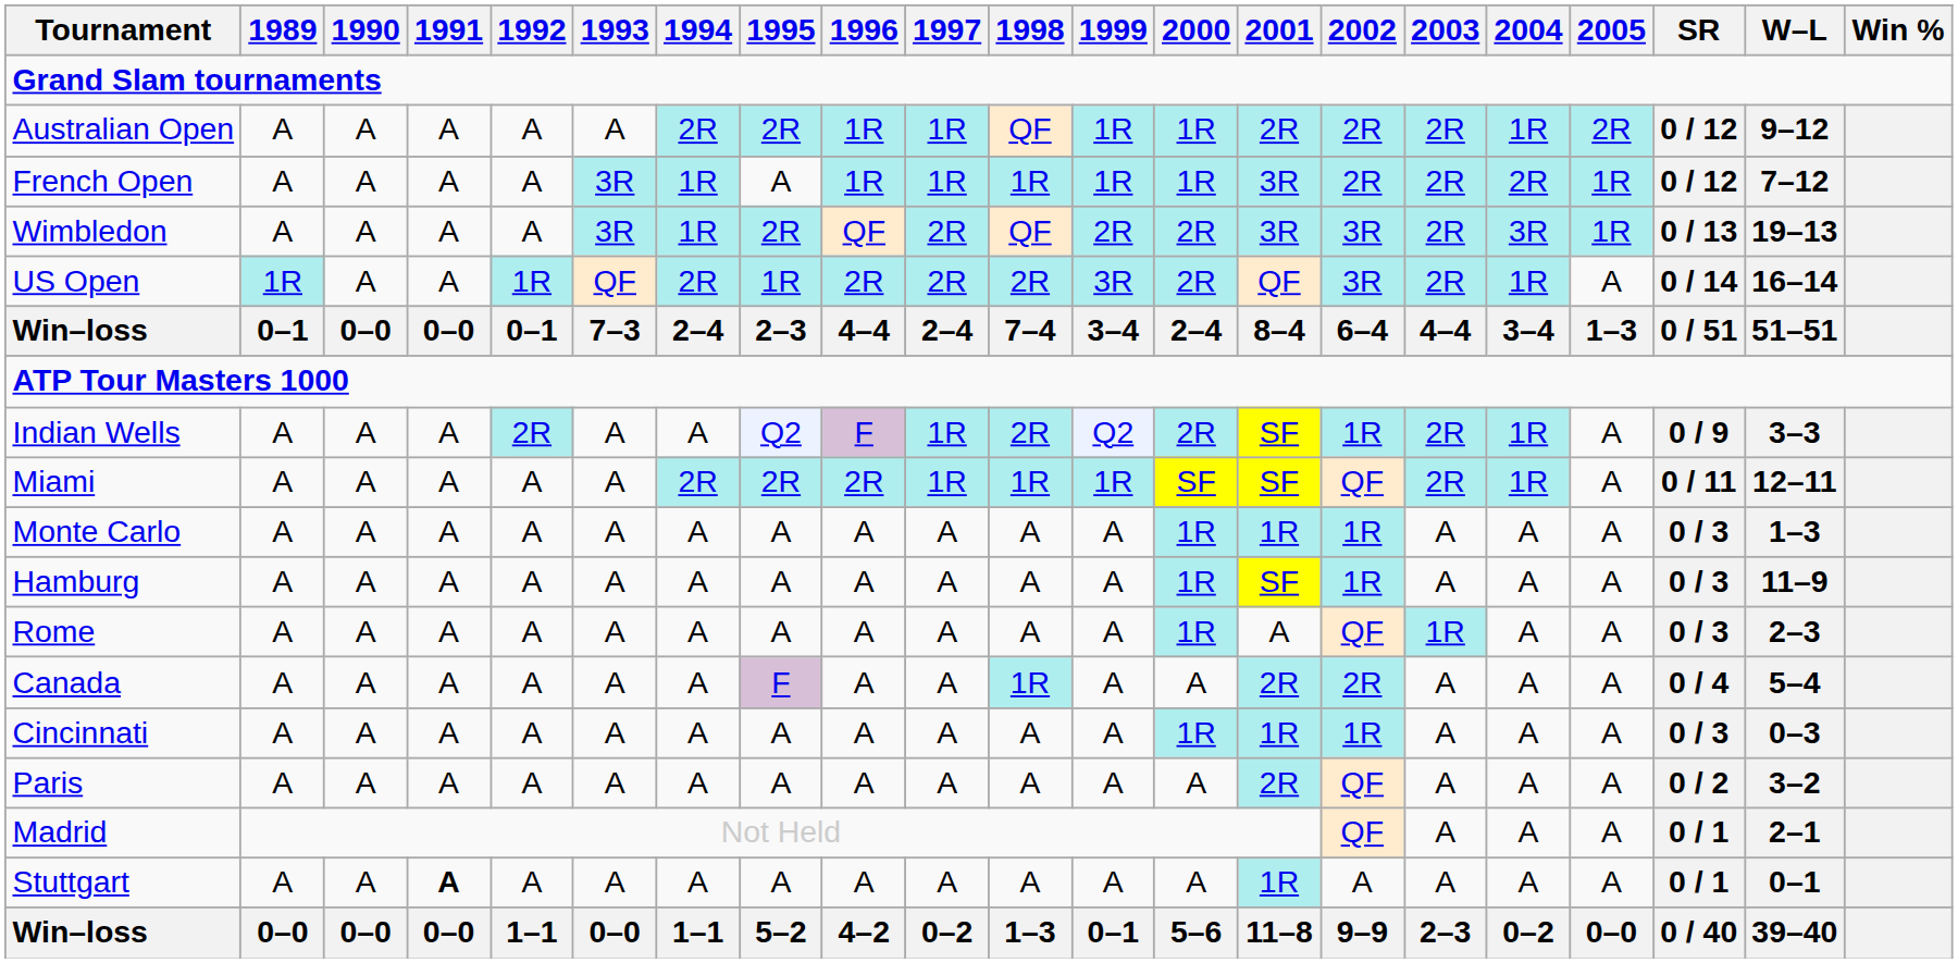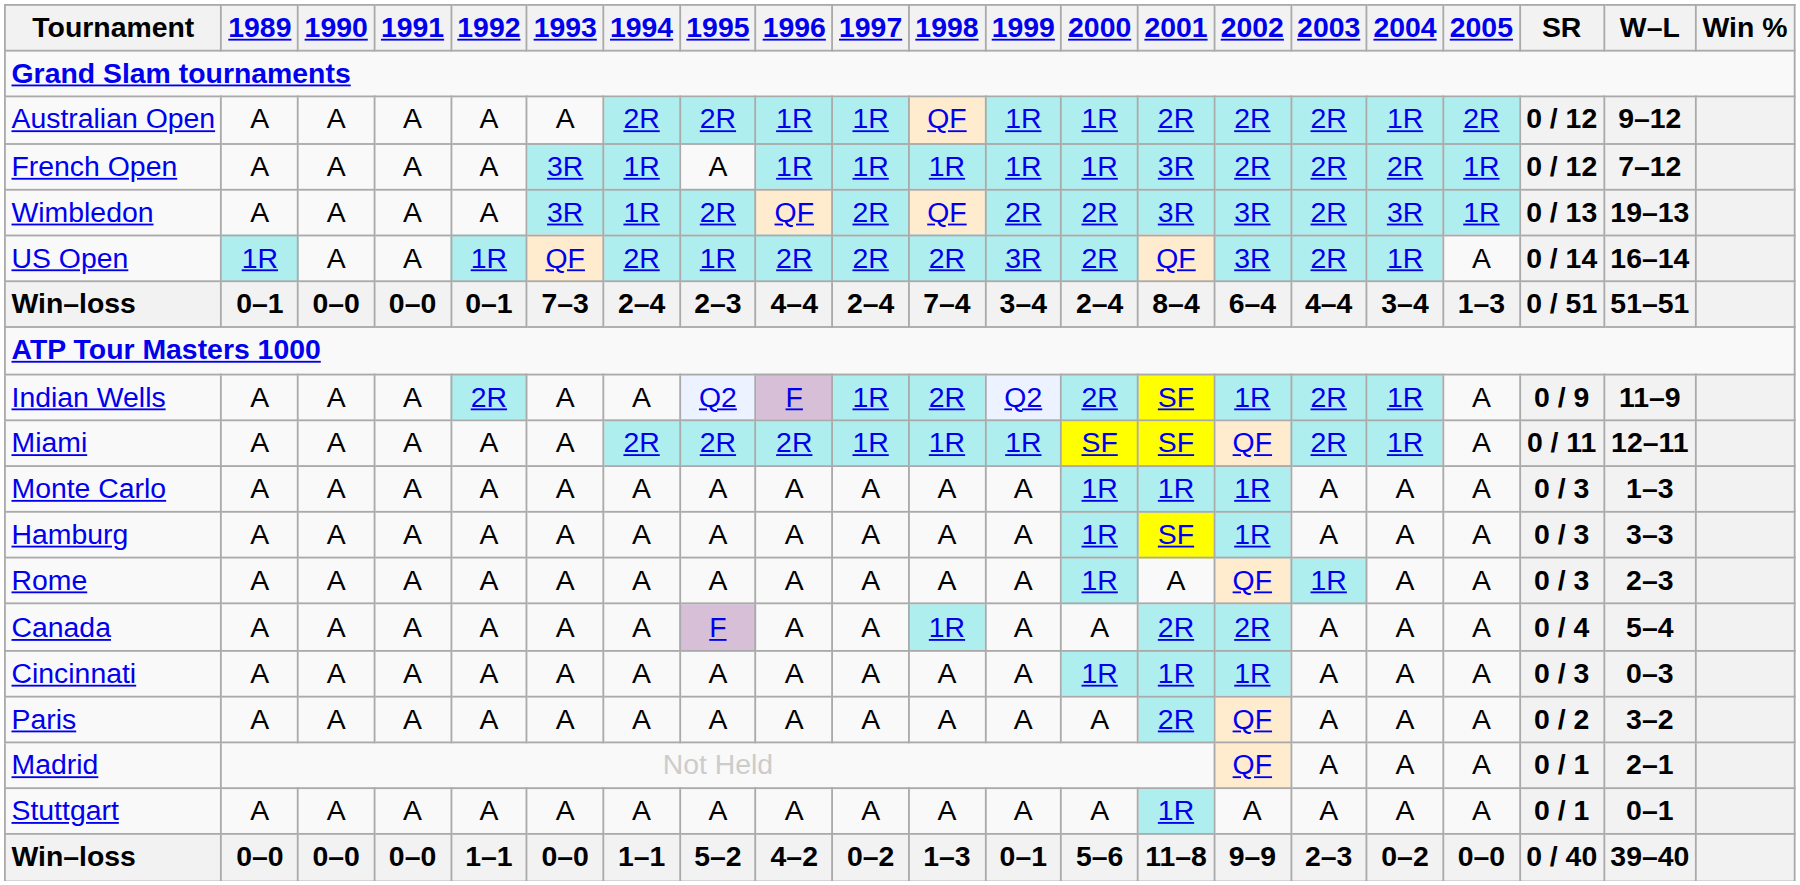 <table class=wikitable style=text-align:center;font-size:97%>
 <tr>
 <th>Tournament</th>
 <th><a href='#'>1989</a></th>
 <th><a href='#'>1990</a></th>
 <th><a href='#'>1991</a></th>
 <th><a href='#'>1992</a></th>
 <th><a href='#'>1993</a></th>
 <th><a href='#'>1994</a></th>
 <th><a href='#'>1995</a></th>
 <th><a href='#'>1996</a></th>
 <th><a href='#'>1997</a></th>
 <th><a href='#'>1998</a></th>
 <th><a href='#'>1999</a></th>
 <th><a href='#'>2000</a></th>
 <th><a href='#'>2001</a></th>
 <th><a href='#'>2002</a></th>
 <th><a href='#'>2003</a></th>
 <th><a href='#'>2004</a></th>
 <th><a href='#'>2005</a></th>
 <th>SR</th>
 <th>W–L</th>
 <th>Win %</th>
 </tr>
 <tr>
 <td colspan=23 align=left><strong><a href='#'>Grand Slam tournaments</a></strong></td>
 </tr>
 <tr>
 <td align=left><a href='#'>Australian Open</a></td>
 <td>A</td>
 <td>A</td>
 <td>A</td>
 <td>A</td>
 <td>A</td>
 <td bgcolor=afeeee><a href='#'>2R</a></td>
 <td bgcolor=afeeee><a href='#'>2R</a></td>
 <td bgcolor=afeeee><a href='#'>1R</a></td>
 <td bgcolor=afeeee><a href='#'>1R</a></td>
 <td bgcolor=ffebcd><a href='#'>QF</a></td>
 <td bgcolor=afeeee><a href='#'>1R</a></td>
 <td bgcolor=afeeee><a href='#'>1R</a></td>
 <td bgcolor=afeeee><a href='#'>2R</a></td>
 <td bgcolor=afeeee><a href='#'>2R</a></td>
 <td bgcolor=afeeee><a href='#'>2R</a></td>
 <td bgcolor=afeeee><a href='#'>1R</a></td>
 <td bgcolor=afeeee><a href='#'>2R</a></td>
 <th>0 / 12</th>
 <th>9–12</th>
 <th></th>
 </tr>
 <tr>
 <td align=left><a href='#'>French Open</a></td>
 <td>A</td>
 <td>A</td>
 <td>A</td>
 <td>A</td>
 <td bgcolor=afeeee><a href='#'>3R</a></td>
 <td bgcolor=afeeee><a href='#'>1R</a></td>
 <td>A</td>
 <td bgcolor=afeeee><a href='#'>1R</a></td>
 <td bgcolor=afeeee><a href='#'>1R</a></td>
 <td bgcolor=afeeee><a href='#'>1R</a></td>
 <td bgcolor=afeeee><a href='#'>1R</a></td>
 <td bgcolor=afeeee><a href='#'>1R</a></td>
 <td bgcolor=afeeee><a href='#'>3R</a></td>
 <td bgcolor=afeeee><a href='#'>2R</a></td>
 <td bgcolor=afeeee><a href='#'>2R</a></td>
 <td bgcolor=afeeee><a href='#'>2R</a></td>
 <td bgcolor=afeeee><a href='#'>1R</a></td>
 <th>0 / 12</th>
 <th>7–12</th>
 <th></th>
 </tr>
 <tr>
 <td align=left><a href='#'>Wimbledon</a></td>
 <td>A</td>
 <td>A</td>
 <td>A</td>
 <td>A</td>
 <td bgcolor=afeeee><a href='#'>3R</a></td>
 <td bgcolor=afeeee><a href='#'>1R</a></td>
 <td bgcolor=afeeee><a href='#'>2R</a></td>
 <td bgcolor=ffebcd><a href='#'>QF</a></td>
 <td bgcolor=afeeee><a href='#'>2R</a></td>
 <td bgcolor=ffebcd><a href='#'>QF</a></td>
 <td bgcolor=afeeee><a href='#'>2R</a></td>
 <td bgcolor=afeeee><a href='#'>2R</a></td>
 <td bgcolor=afeeee><a href='#'>3R</a></td>
 <td bgcolor=afeeee><a href='#'>3R</a></td>
 <td bgcolor=afeeee><a href='#'>2R</a></td>
 <td bgcolor=afeeee><a href='#'>3R</a></td>
 <td bgcolor=afeeee><a href='#'>1R</a></td>
 <th>0 / 13</th>
 <th>19–13</th>
 <th></th>
 </tr>
 <tr>
 <td align=left><a href='#'>US Open</a></td>
 <td bgcolor=afeeee><a href='#'>1R</a></td>
 <td>A</td>
 <td>A</td>
 <td bgcolor=afeeee><a href='#'>1R</a></td>
 <td bgcolor=ffebcd><a href='#'>QF</a></td>
 <td bgcolor=afeeee><a href='#'>2R</a></td>
 <td bgcolor=afeeee><a href='#'>1R</a></td>
 <td bgcolor=afeeee><a href='#'>2R</a></td>
 <td bgcolor=afeeee><a href='#'>2R</a></td>
 <td bgcolor=afeeee><a href='#'>2R</a></td>
 <td bgcolor=afeeee><a href='#'>3R</a></td>
 <td bgcolor=afeeee><a href='#'>2R</a></td>
 <td bgcolor=ffebcd><a href='#'>QF</a></td>
 <td bgcolor=afeeee><a href='#'>3R</a></td>
 <td bgcolor=afeeee><a href='#'>2R</a></td>
 <td bgcolor=afeeee><a href='#'>1R</a></td>
 <td>A</td>
 <th>0 / 14</th>
 <th>16–14</th>
 <th></th>
 </tr>
 <tr>
 <th style=text-align:left>Win–loss</th>
 <th>0–1</th>
 <th>0–0</th>
 <th>0–0</th>
 <th>0–1</th>
 <th>7–3</th>
 <th>2–4</th>
 <th>2–3</th>
 <th>4–4</th>
 <th>2–4</th>
 <th>7–4</th>
 <th>3–4</th>
 <th>2–4</th>
 <th>8–4</th>
 <th>6–4</th>
 <th>4–4</th>
 <th>3–4</th>
 <th>1–3</th>
 <th>0 / 51</th>
 <th>51–51</th>
 <th></th>
 </tr>
 <tr>
 <td colspan=25 style=text-align:left><strong><a href='#'>ATP Tour Masters 1000</a></strong></td>
 </tr>
 <tr>
 <td align=left><a href='#'>Indian Wells</a></td>
 <td>A</td>
 <td>A</td>
 <td>A</td>
 <td bgcolor=afeeee><a href='#'>2R</a></td>
 <td>A</td>
 <td>A</td>
 <td bgcolor=ecf2ff><a href='#'>Q2</a></td>
 <td bgcolor=thistle><a href='#'>F</a></td>
 <td bgcolor=afeeee><a href='#'>1R</a></td>
 <td bgcolor=afeeee><a href='#'>2R</a></td>
 <td bgcolor=ecf2ff><a href='#'>Q2</a></td>
 <td bgcolor=afeeee><a href='#'>2R</a></td>
 <td bgcolor=yellow><a href='#'>SF</a></td>
 <td bgcolor=afeeee><a href='#'>1R</a></td>
 <td bgcolor=afeeee><a href='#'>2R</a></td>
 <td bgcolor=afeeee><a href='#'>1R</a></td>
 <td>A</td>
 <th>0 / 9</th>
-<th>3–3</th>
+<th>11–9</th>
 <th></th>
 </tr>
 <tr>
 <td align=left><a href='#'>Miami</a></td>
 <td>A</td>
 <td>A</td>
 <td>A</td>
 <td>A</td>
 <td>A</td>
 <td bgcolor=afeeee><a href='#'>2R</a></td>
 <td bgcolor=afeeee><a href='#'>2R</a></td>
 <td bgcolor=afeeee><a href='#'>2R</a></td>
 <td bgcolor=afeeee><a href='#'>1R</a></td>
 <td bgcolor=afeeee><a href='#'>1R</a></td>
 <td bgcolor=afeeee><a href='#'>1R</a></td>
 <td bgcolor=yellow><a href='#'>SF</a></td>
 <td bgcolor=yellow><a href='#'>SF</a></td>
 <td bgcolor=ffebcd><a href='#'>QF</a></td>
 <td bgcolor=afeeee><a href='#'>2R</a></td>
 <td bgcolor=afeeee><a href='#'>1R</a></td>
 <td>A</td>
 <th>0 / 11</th>
 <th>12–11</th>
 <th></th>
 </tr>
 <tr>
 <td align=left><a href='#'>Monte Carlo</a></td>
 <td>A</td>
 <td>A</td>
 <td>A</td>
 <td>A</td>
 <td>A</td>
 <td>A</td>
 <td>A</td>
 <td>A</td>
 <td>A</td>
 <td>A</td>
 <td>A</td>
 <td bgcolor=afeeee><a href='#'>1R</a></td>
 <td bgcolor=afeeee><a href='#'>1R</a></td>
 <td bgcolor=afeeee><a href='#'>1R</a></td>
 <td>A</td>
 <td>A</td>
 <td>A</td>
 <th>0 / 3</th>
 <th>1–3</th>
 <th></th>
 </tr>
 <tr>
 <td align=left><a href='#'>Hamburg</a></td>
 <td>A</td>
 <td>A</td>
 <td>A</td>
 <td>A</td>
 <td>A</td>
 <td>A</td>
 <td>A</td>
 <td>A</td>
 <td>A</td>
 <td>A</td>
 <td>A</td>
 <td bgcolor=afeeee><a href='#'>1R</a></td>
 <td bgcolor=yellow><a href='#'>SF</a></td>
 <td bgcolor=afeeee><a href='#'>1R</a></td>
 <td>A</td>
 <td>A</td>
 <td>A</td>
 <th>0 / 3</th>
-<th>11–9</th>
+<th>3–3</th>
 <th></th>
 </tr>
 <tr>
 <td align=left><a href='#'>Rome</a></td>
 <td>A</td>
 <td>A</td>
 <td>A</td>
 <td>A</td>
 <td>A</td>
 <td>A</td>
 <td>A</td>
 <td>A</td>
 <td>A</td>
 <td>A</td>
 <td>A</td>
 <td bgcolor=afeeee><a href='#'>1R</a></td>
 <td>A</td>
 <td bgcolor=ffebcd><a href='#'>QF</a></td>
 <td bgcolor=afeeee><a href='#'>1R</a></td>
 <td>A</td>
 <td>A</td>
 <th>0 / 3</th>
 <th>2–3</th>
 <th></th>
 </tr>
 <tr>
 <td align=left><a href='#'>Canada</a></td>
 <td>A</td>
 <td>A</td>
 <td>A</td>
 <td>A</td>
 <td>A</td>
 <td>A</td>
 <td bgcolor=thistle><a href='#'>F</a></td>
 <td>A</td>
 <td>A</td>
 <td bgcolor=afeeee><a href='#'>1R</a></td>
 <td>A</td>
 <td>A</td>
 <td bgcolor=afeeee><a href='#'>2R</a></td>
 <td bgcolor=afeeee><a href='#'>2R</a></td>
 <td>A</td>
 <td>A</td>
 <td>A</td>
 <th>0 / 4</th>
 <th>5–4</th>
 <th></th>
 </tr>
 <tr>
 <td align=left><a href='#'>Cincinnati</a></td>
 <td>A</td>
 <td>A</td>
 <td>A</td>
 <td>A</td>
 <td>A</td>
 <td>A</td>
 <td>A</td>
 <td>A</td>
 <td>A</td>
 <td>A</td>
 <td>A</td>
 <td bgcolor=afeeee><a href='#'>1R</a></td>
 <td bgcolor=afeeee><a href='#'>1R</a></td>
 <td bgcolor=afeeee><a href='#'>1R</a></td>
 <td>A</td>
 <td>A</td>
 <td>A</td>
 <th>0 / 3</th>
 <th>0–3</th>
 <th></th>
 </tr>
 <tr>
 <td align=left><a href='#'>Paris</a></td>
 <td>A</td>
 <td>A</td>
 <td>A</td>
 <td>A</td>
 <td>A</td>
 <td>A</td>
 <td>A</td>
 <td>A</td>
 <td>A</td>
 <td>A</td>
 <td>A</td>
 <td>A</td>
 <td bgcolor=afeeee><a href='#'>2R</a></td>
 <td bgcolor=ffebcd><a href='#'>QF</a></td>
 <td>A</td>
 <td>A</td>
 <td>A</td>
 <th>0 / 2</th>
 <th>3–2</th>
 <th></th>
 </tr>
 <tr>
 <td align=left><a href='#'>Madrid</a></td>
 <td colspan=13 style=color:#cccccc>Not Held</td>
 <td bgcolor=ffebcd><a href='#'>QF</a></td>
 <td>A</td>
 <td>A</td>
 <td>A</td>
 <th>0 / 1</th>
 <th>2–1</th>
 <th></th>
 </tr>
 <tr>
 <td align=left><a href='#'>Stuttgart</a></td>
 <td>A</td>
 <td>A</td>
-<td><strong>A</strong></td>
+<td>A</td>
 <td>A</td>
 <td>A</td>
 <td>A</td>
 <td>A</td>
 <td>A</td>
 <td>A</td>
 <td>A</td>
 <td>A</td>
 <td>A</td>
 <td bgcolor=afeeee><a href='#'>1R</a></td>
 <td>A</td>
 <td>A</td>
 <td>A</td>
 <td>A</td>
 <th>0 / 1</th>
 <th>0–1</th>
 <th></th>
 </tr>
 <tr>
 <th style=text-align:left>Win–loss</th>
 <th>0–0</th>
 <th>0–0</th>
 <th>0–0</th>
 <th>1–1</th>
 <th>0–0</th>
 <th>1–1</th>
 <th>5–2</th>
 <th>4–2</th>
 <th>0–2</th>
 <th>1–3</th>
 <th>0–1</th>
 <th>5–6</th>
 <th>11–8</th>
 <th>9–9</th>
 <th>2–3</th>
 <th>0–2</th>
 <th>0–0</th>
 <th>0 / 40</th>
 <th>39–40</th>
 <th></th>
 </tr>
 </table>
